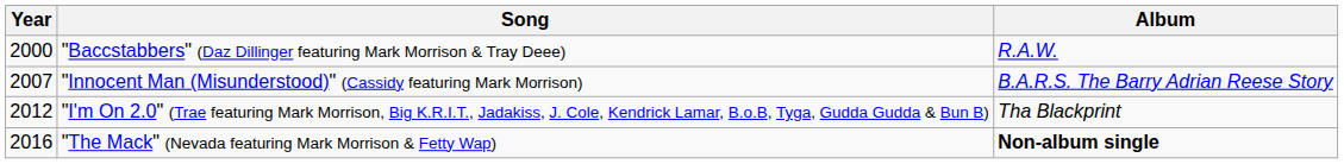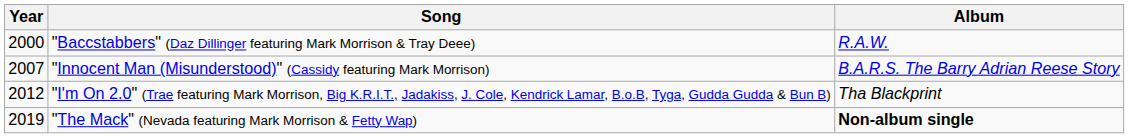 <table class="wikitable">
 <tr>
 <th align="left">Year</th>
 <th align="left">Song</th>
 <th align="left">Album</th>
 </tr>
 <tr>
 <td>2000</td>
 <td>"<a href='#'>Baccstabbers</a>" <small>(<a href='#'>Daz Dillinger</a> featuring Mark Morrison & Tray Deee)</small></td>
 <td><em><a href='#'>R.A.W.</a></em></td>
 </tr>
 <tr>
 <td>2007</td>
 <td>"<a href='#'>Innocent Man (Misunderstood)</a>" <small>(<a href='#'>Cassidy</a> featuring Mark Morrison)</small></td>
 <td><em><a href='#'>B.A.R.S. The Barry Adrian Reese Story</a></em></td>
 </tr>
 <tr>
 <td>2012</td>
 <td>"<a href='#'>I'm On 2.0</a>" <small>(<a href='#'>Trae</a> featuring Mark Morrison, <a href='#'>Big K.R.I.T.</a>, <a href='#'>Jadakiss</a>, <a href='#'>J. Cole</a>, <a href='#'>Kendrick Lamar</a>, <a href='#'>B.o.B</a>, <a href='#'>Tyga</a>, <a href='#'>Gudda Gudda</a> & <a href='#'>Bun B</a>)</small></td>
 <td><em>Tha Blackprint</em></td>
 </tr>
 <tr>
-<td>2016</td>
+<td>2019</td>
 <td>"<a href='#'>The Mack</a>" <small>(Nevada featuring Mark Morrison & <a href='#'>Fetty Wap</a>)</small></td>
 <td><strong>Non-album single</strong></td>
 </tr>
 </table>
